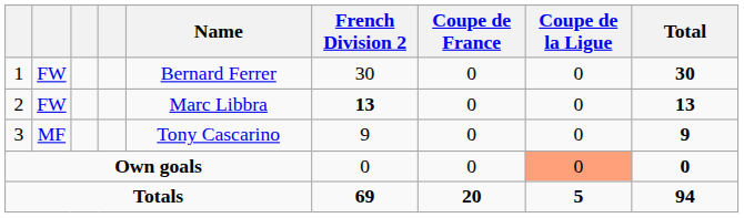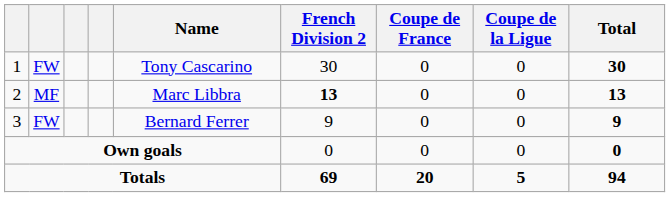 <table class="wikitable" style="text-align:center">
 <tr>
 <th width=15></th>
 <th width=15></th>
 <th width=15></th>
 <th width=15></th>
 <th width=145>Name</th>
 <th width=80><strong><a href='#'>French Division 2</a></strong></th>
 <th width=80><strong><a href='#'>Coupe de France</a></strong></th>
 <th width=80><strong><a href='#'>Coupe de la Ligue</a></strong></th>
 <th width=80>Total</th>
 </tr>
 <tr>
 <td rowspan=1>1</td>
 <td align=center><a href='#'>FW</a></td>
 <td align=center></td>
 <td></td>
-<td><a href='#'>Bernard Ferrer</a></td>
+<td><a href='#'>Tony Cascarino</a></td>
 <td>30</td>
 <td>0</td>
 <td>0</td>
 <td><strong>30</strong></td>
 </tr>
 <tr>
 <td rowspan=1>2</td>
-<td align=center><a href='#'>FW</a></td>
+<td align=center><a href='#'>MF</a></td>
 <td align=center></td>
 <td></td>
 <td><a href='#'>Marc Libbra</a></td>
 <td><strong>13</strong></td>
 <td>0</td>
 <td>0</td>
 <td><strong>13</strong></td>
 </tr>
 <tr>
 <td rowspan=1>3</td>
-<td align=center><a href='#'>MF</a></td>
+<td align=center><a href='#'>FW</a></td>
 <td align=center></td>
 <td></td>
-<td><a href='#'>Tony Cascarino</a></td>
+<td><a href='#'>Bernard Ferrer</a></td>
 <td>9</td>
 <td>0</td>
 <td>0</td>
 <td><strong>9</strong></td>
 </tr>
 <tr>
 <td colspan=5><strong>Own goals</strong></td>
 <td>0</td>
 <td>0</td>
-<td style="background: lightsalmon;">0</td>
+<td>0</td>
 <td><strong>0</strong></td>
 </tr>
 <tr>
 <td colspan=5><strong>Totals</strong></td>
 <td><strong>69</strong></td>
 <td><strong>20</strong></td>
 <td><strong>5</strong></td>
 <td><strong>94</strong></td>
 </tr>
 </table>
